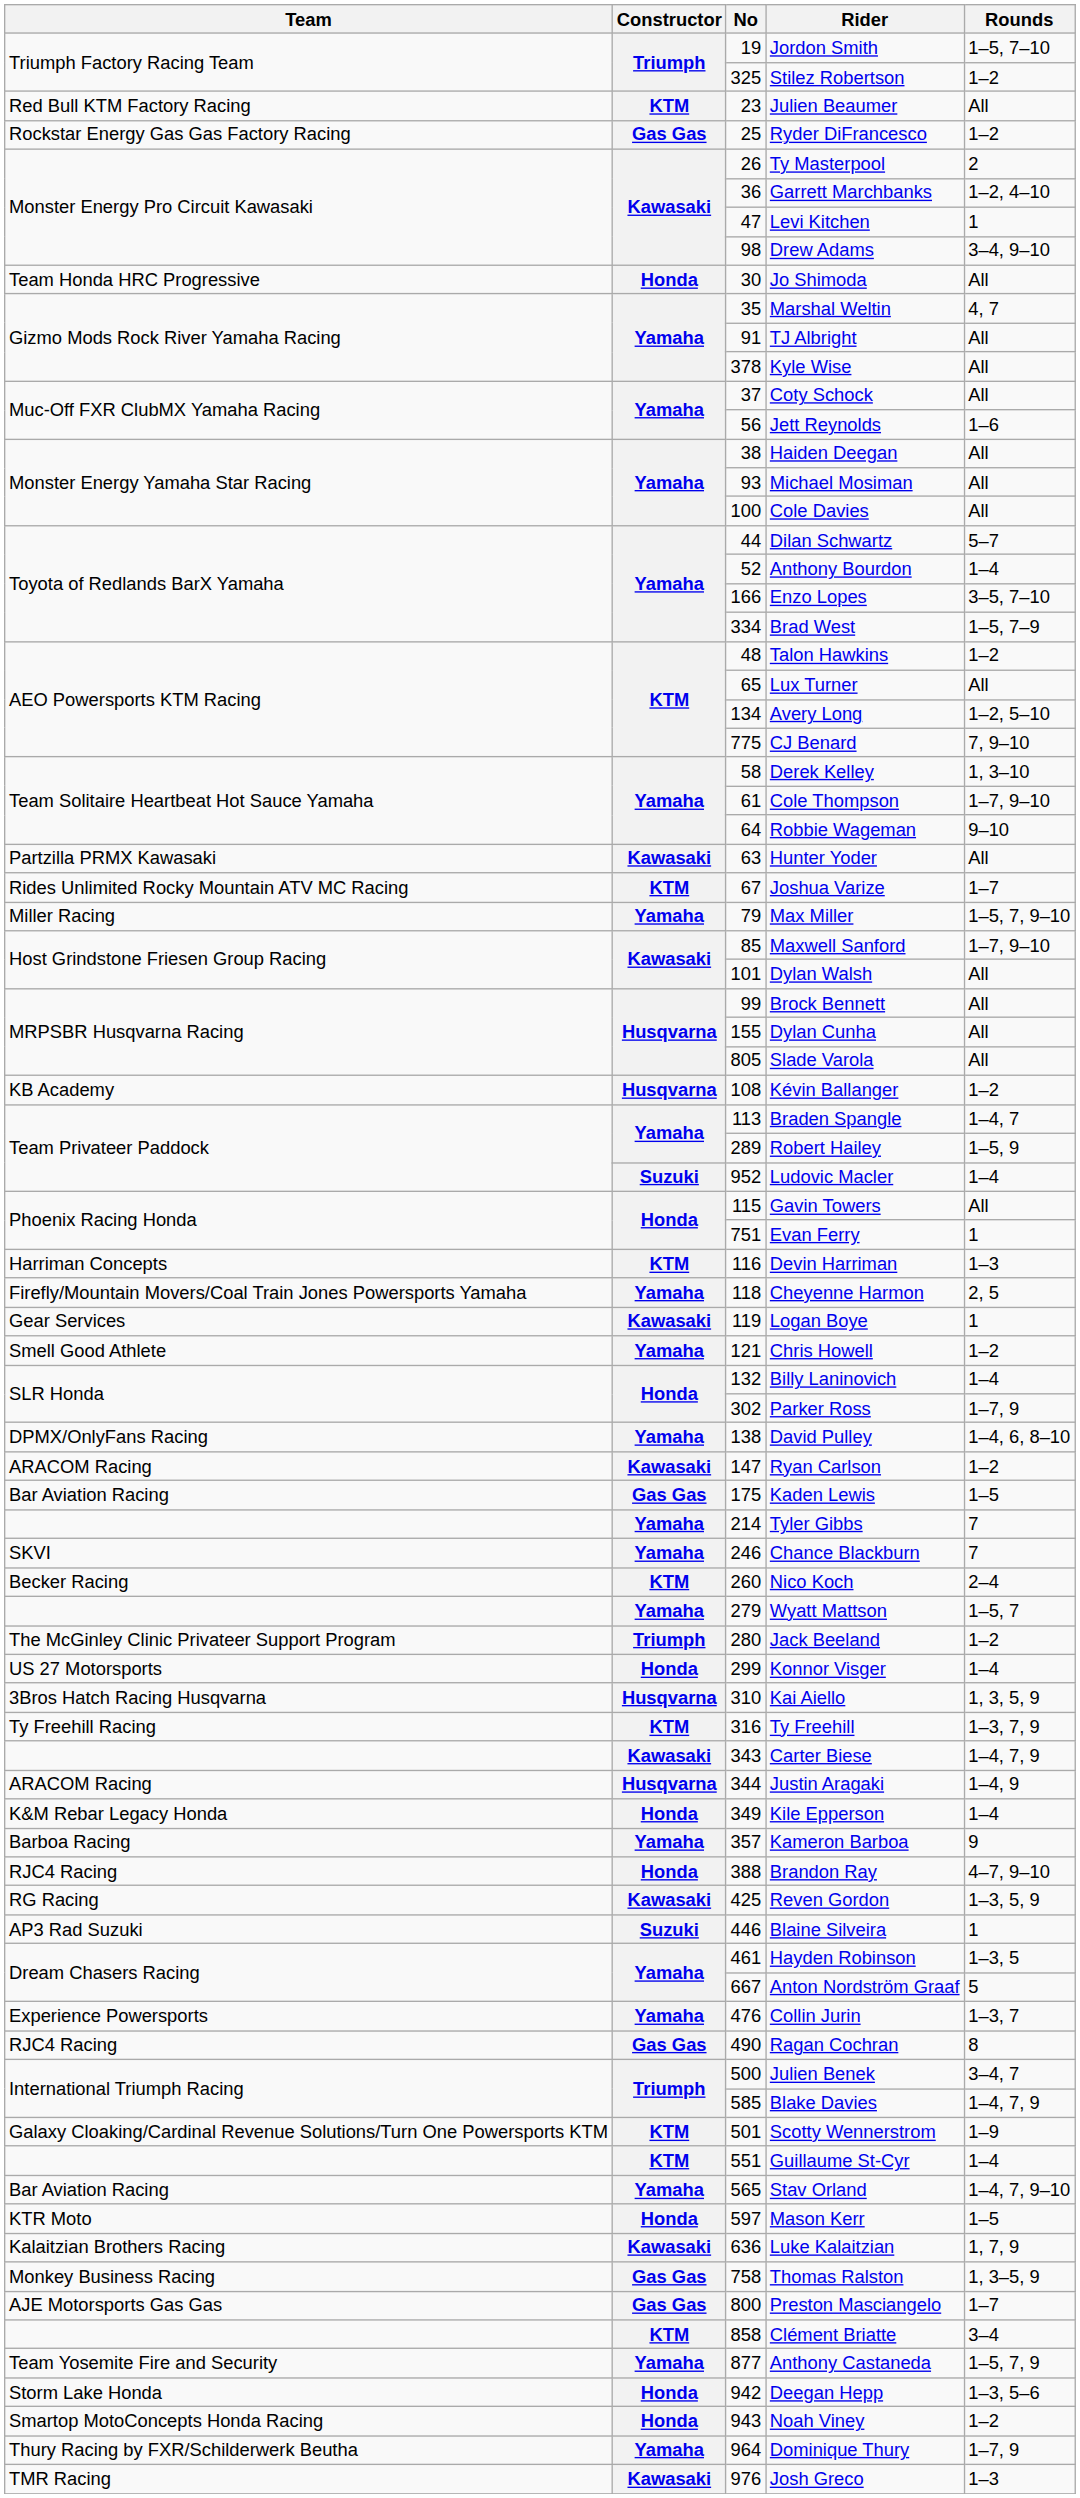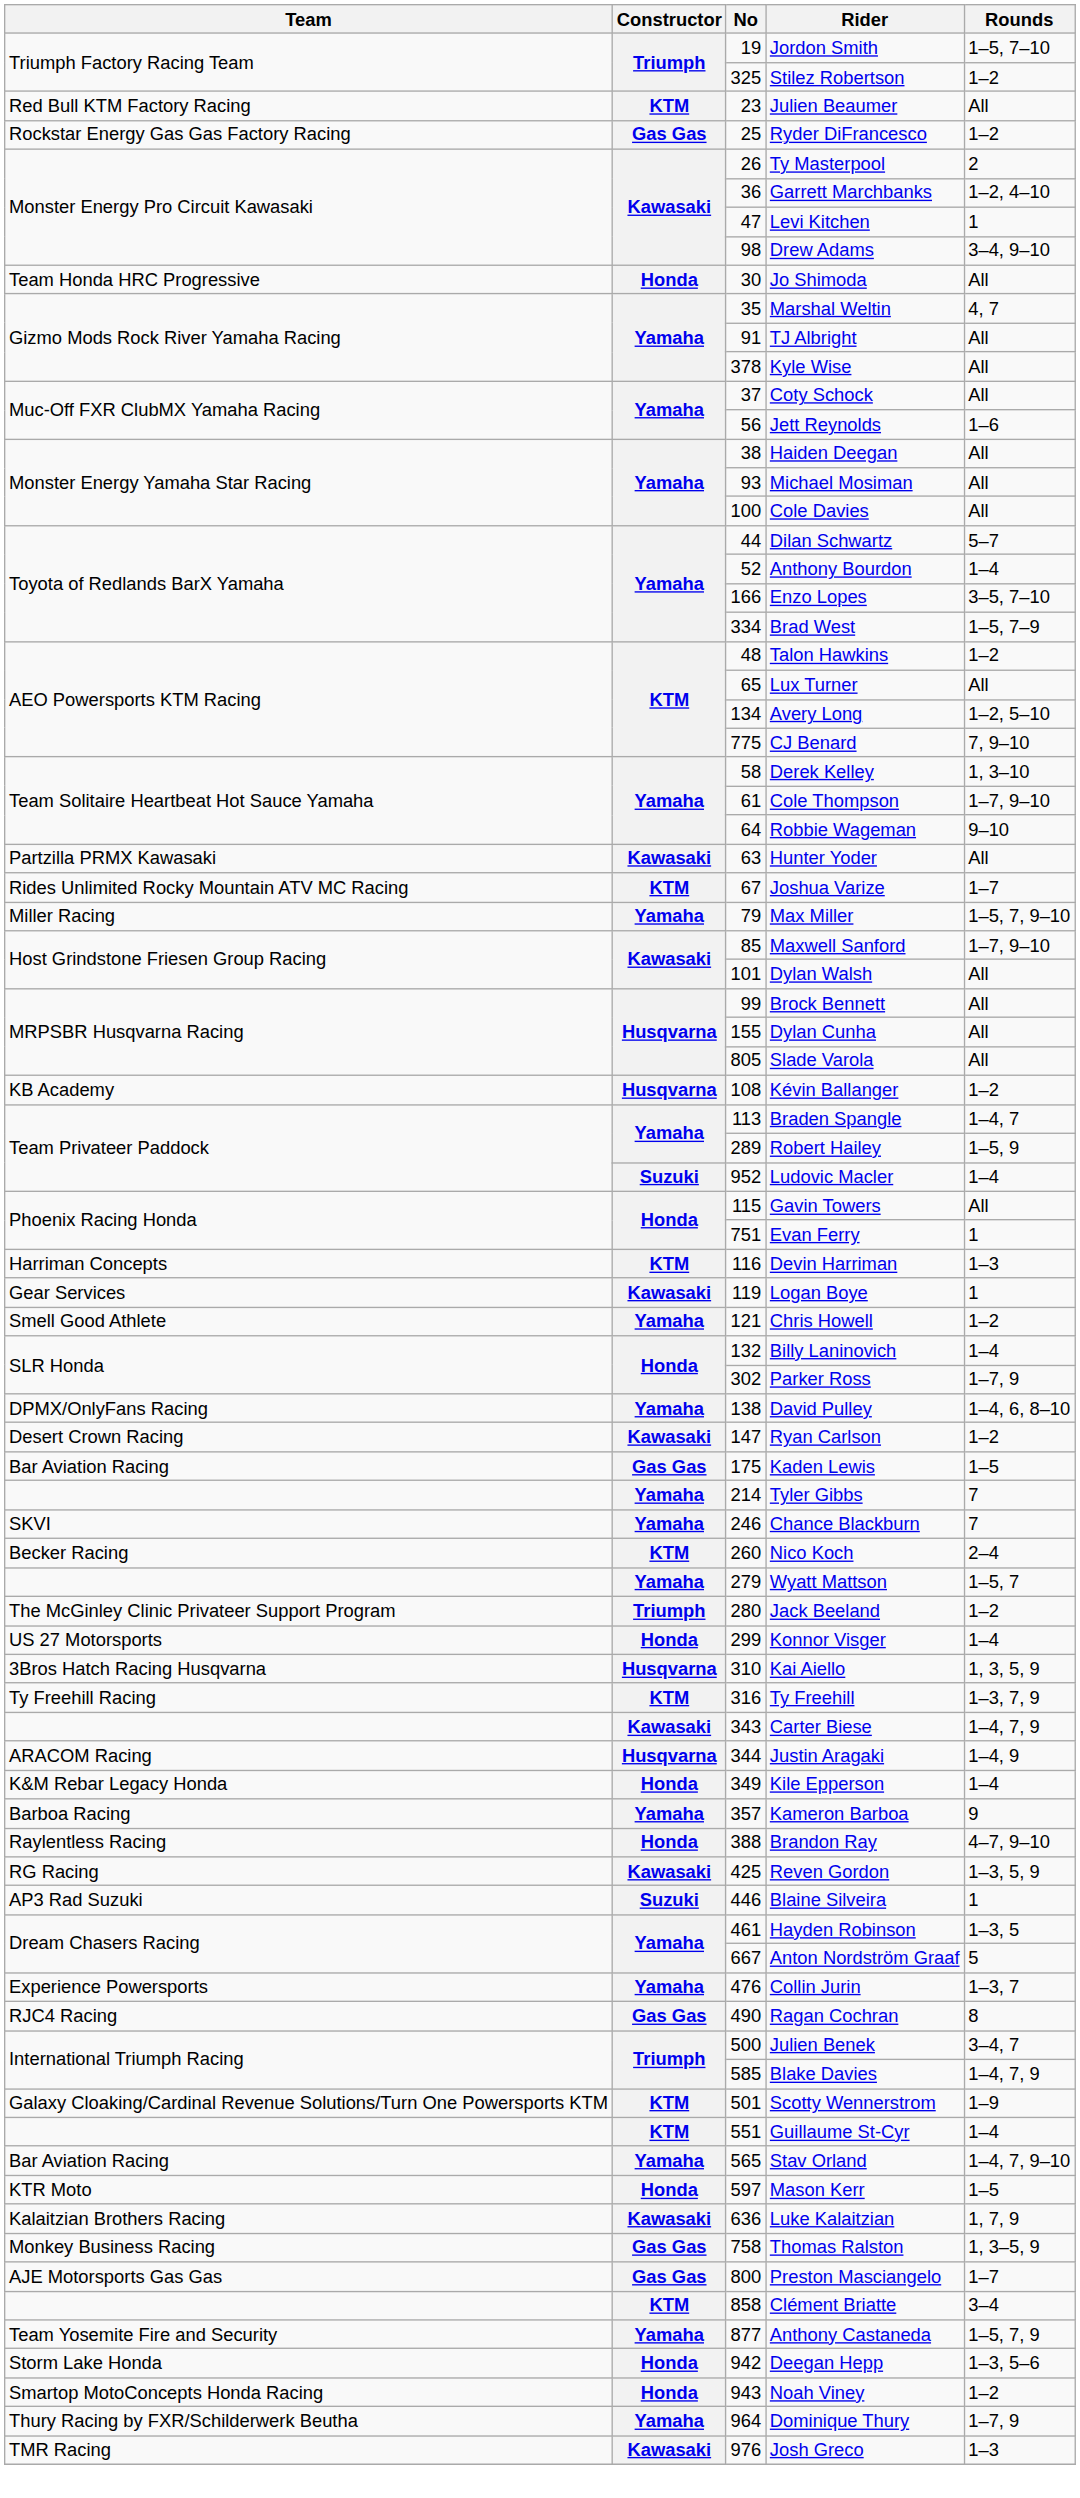 <table class="wikitable" style="font-size: 85%;">
 <tr>
 <th>Team</th>
 <th>Constructor</th>
 <th>No</th>
 <th>Rider</th>
 <th>Rounds</th>
 </tr>
 <tr>
 <td rowspan=2>Triumph Factory Racing Team</td>
 <th rowspan=2><a href='#'>Triumph</a></th>
 <td align="right">19</td>
 <td> <a href='#'>Jordon Smith</a></td>
 <td>1–5, 7–10</td>
 </tr>
 <tr>
 <td align="right">325</td>
 <td> <a href='#'>Stilez Robertson</a></td>
 <td>1–2</td>
 </tr>
 <tr>
 <td>Red Bull KTM Factory Racing</td>
 <th><a href='#'>KTM</a></th>
 <td align="right">23</td>
 <td> <a href='#'>Julien Beaumer</a></td>
 <td>All</td>
 </tr>
 <tr>
 <td>Rockstar Energy Gas Gas Factory Racing</td>
 <th><a href='#'>Gas Gas</a></th>
 <td align="right">25</td>
 <td> <a href='#'>Ryder DiFrancesco</a></td>
 <td>1–2</td>
 </tr>
 <tr>
 <td rowspan=4>Monster Energy Pro Circuit Kawasaki</td>
 <th rowspan=4><a href='#'>Kawasaki</a></th>
 <td align="right">26</td>
 <td> <a href='#'>Ty Masterpool</a></td>
 <td>2</td>
 </tr>
 <tr>
 <td align="right">36</td>
 <td> <a href='#'>Garrett Marchbanks</a></td>
 <td>1–2, 4–10</td>
 </tr>
 <tr>
 <td align="right">47</td>
 <td> <a href='#'>Levi Kitchen</a></td>
 <td>1</td>
 </tr>
 <tr>
 <td align="right">98</td>
 <td> <a href='#'>Drew Adams</a></td>
 <td>3–4, 9–10</td>
 </tr>
 <tr>
 <td>Team Honda HRC Progressive</td>
 <th><a href='#'>Honda</a></th>
 <td align="right">30</td>
 <td> <a href='#'>Jo Shimoda</a></td>
 <td>All</td>
 </tr>
 <tr>
 <td rowspan=3>Gizmo Mods Rock River Yamaha Racing</td>
 <th rowspan=3><a href='#'>Yamaha</a></th>
 <td align="right">35</td>
 <td> <a href='#'>Marshal Weltin</a></td>
 <td>4, 7</td>
 </tr>
 <tr>
 <td align="right">91</td>
 <td> <a href='#'>TJ Albright</a></td>
 <td>All</td>
 </tr>
 <tr>
 <td align="right">378</td>
 <td> <a href='#'>Kyle Wise</a></td>
 <td>All</td>
 </tr>
 <tr>
 <td rowspan=2>Muc-Off FXR ClubMX Yamaha Racing</td>
 <th rowspan=2><a href='#'>Yamaha</a></th>
 <td align="right">37</td>
 <td> <a href='#'>Coty Schock</a></td>
 <td>All</td>
 </tr>
 <tr>
 <td align="right">56</td>
 <td> <a href='#'>Jett Reynolds</a></td>
 <td>1–6</td>
 </tr>
 <tr>
 <td rowspan=3>Monster Energy Yamaha Star Racing</td>
 <th rowspan=3><a href='#'>Yamaha</a></th>
 <td align="right">38</td>
 <td> <a href='#'>Haiden Deegan</a></td>
 <td>All</td>
 </tr>
 <tr>
 <td align="right">93</td>
 <td> <a href='#'>Michael Mosiman</a></td>
 <td>All</td>
 </tr>
 <tr>
 <td align="right">100</td>
 <td> <a href='#'>Cole Davies</a></td>
 <td>All</td>
 </tr>
 <tr>
 <td rowspan=4>Toyota of Redlands BarX Yamaha</td>
 <th rowspan=4><a href='#'>Yamaha</a></th>
 <td align="right">44</td>
 <td> <a href='#'>Dilan Schwartz</a></td>
 <td>5–7</td>
 </tr>
 <tr>
 <td align="right">52</td>
 <td> <a href='#'>Anthony Bourdon</a></td>
 <td>1–4</td>
 </tr>
 <tr>
 <td align="right">166</td>
 <td> <a href='#'>Enzo Lopes</a></td>
 <td>3–5, 7–10</td>
 </tr>
 <tr>
 <td align="right">334</td>
 <td> <a href='#'>Brad West</a></td>
 <td>1–5, 7–9</td>
 </tr>
 <tr>
 <td rowspan=4>AEO Powersports KTM Racing</td>
 <th rowspan=4><a href='#'>KTM</a></th>
 <td align="right">48</td>
 <td> <a href='#'>Talon Hawkins</a></td>
 <td>1–2</td>
 </tr>
 <tr>
 <td align="right">65</td>
 <td> <a href='#'>Lux Turner</a></td>
 <td>All</td>
 </tr>
 <tr>
 <td align="right">134</td>
 <td> <a href='#'>Avery Long</a></td>
 <td>1–2, 5–10</td>
 </tr>
 <tr>
 <td align="right">775</td>
 <td> <a href='#'>CJ Benard</a></td>
 <td>7, 9–10</td>
 </tr>
 <tr>
 <td rowspan=3>Team Solitaire Heartbeat Hot Sauce Yamaha</td>
 <th rowspan=3><a href='#'>Yamaha</a></th>
 <td align="right">58</td>
 <td> <a href='#'>Derek Kelley</a></td>
 <td>1, 3–10</td>
 </tr>
 <tr>
 <td align="right">61</td>
 <td> <a href='#'>Cole Thompson</a></td>
 <td>1–7, 9–10</td>
 </tr>
 <tr>
 <td align="right">64</td>
 <td> <a href='#'>Robbie Wageman</a></td>
 <td>9–10</td>
 </tr>
 <tr>
 <td>Partzilla PRMX Kawasaki</td>
 <th><a href='#'>Kawasaki</a></th>
 <td align="right">63</td>
 <td> <a href='#'>Hunter Yoder</a></td>
 <td>All</td>
 </tr>
 <tr>
 <td>Rides Unlimited Rocky Mountain ATV MC Racing</td>
 <th><a href='#'>KTM</a></th>
 <td align="right">67</td>
 <td> <a href='#'>Joshua Varize</a></td>
 <td>1–7</td>
 </tr>
 <tr>
 <td>Miller Racing</td>
 <th><a href='#'>Yamaha</a></th>
 <td align="right">79</td>
 <td> <a href='#'>Max Miller</a></td>
 <td>1–5, 7, 9–10</td>
 </tr>
 <tr>
 <td rowspan=2>Host Grindstone Friesen Group Racing</td>
 <th rowspan=2><a href='#'>Kawasaki</a></th>
 <td align="right">85</td>
 <td> <a href='#'>Maxwell Sanford</a></td>
 <td>1–7, 9–10</td>
 </tr>
 <tr>
 <td align="right">101</td>
 <td> <a href='#'>Dylan Walsh</a></td>
 <td>All</td>
 </tr>
 <tr>
 <td rowspan=3>MRPSBR Husqvarna Racing</td>
 <th rowspan=3><a href='#'>Husqvarna</a></th>
 <td align="right">99</td>
 <td> <a href='#'>Brock Bennett</a></td>
 <td>All</td>
 </tr>
 <tr>
 <td align="right">155</td>
 <td> <a href='#'>Dylan Cunha</a></td>
 <td>All</td>
 </tr>
 <tr>
 <td align="right">805</td>
 <td> <a href='#'>Slade Varola</a></td>
 <td>All</td>
 </tr>
 <tr>
 <td>KB Academy</td>
 <th><a href='#'>Husqvarna</a></th>
 <td align="right">108</td>
 <td> <a href='#'>Kévin Ballanger</a></td>
 <td>1–2</td>
 </tr>
 <tr>
 <td rowspan=3>Team Privateer Paddock</td>
 <th rowspan=2><a href='#'>Yamaha</a></th>
 <td align="right">113</td>
 <td> <a href='#'>Braden Spangle</a></td>
 <td>1–4, 7</td>
 </tr>
 <tr>
 <td align="right">289</td>
 <td> <a href='#'>Robert Hailey</a></td>
 <td>1–5, 9</td>
 </tr>
 <tr>
 <th><a href='#'>Suzuki</a></th>
 <td align="right">952</td>
 <td> <a href='#'>Ludovic Macler</a></td>
 <td>1–4</td>
 </tr>
 <tr>
 <td rowspan=2>Phoenix Racing Honda</td>
 <th rowspan=2><a href='#'>Honda</a></th>
 <td align="right">115</td>
 <td> <a href='#'>Gavin Towers</a></td>
 <td>All</td>
 </tr>
 <tr>
 <td align="right">751</td>
 <td> <a href='#'>Evan Ferry</a></td>
 <td>1</td>
 </tr>
 <tr>
 <td>Harriman Concepts</td>
 <th><a href='#'>KTM</a></th>
 <td align="right">116</td>
 <td> <a href='#'>Devin Harriman</a></td>
 <td>1–3</td>
 </tr>
 <tr>
-<td>Firefly/Mountain Movers/Coal Train Jones Powersports Yamaha</td>
-<th><a href='#'>Yamaha</a></th>
-<td align="right">118</td>
-<td> <a href='#'>Cheyenne Harmon</a></td>
-<td>2, 5</td>
-</tr>
-<tr>
 <td>Gear Services</td>
 <th><a href='#'>Kawasaki</a></th>
 <td align="right">119</td>
 <td> <a href='#'>Logan Boye</a></td>
 <td>1</td>
 </tr>
 <tr>
 <td>Smell Good Athlete</td>
 <th><a href='#'>Yamaha</a></th>
 <td align="right">121</td>
 <td> <a href='#'>Chris Howell</a></td>
 <td>1–2</td>
 </tr>
 <tr>
 <td rowspan=2>SLR Honda</td>
 <th rowspan=2><a href='#'>Honda</a></th>
 <td align="right">132</td>
 <td> <a href='#'>Billy Laninovich</a></td>
 <td>1–4</td>
 </tr>
 <tr>
 <td align="right">302</td>
 <td> <a href='#'>Parker Ross</a></td>
 <td>1–7, 9</td>
 </tr>
 <tr>
 <td>DPMX/OnlyFans Racing</td>
 <th><a href='#'>Yamaha</a></th>
 <td align="right">138</td>
 <td> <a href='#'>David Pulley</a></td>
 <td>1–4, 6, 8–10</td>
 </tr>
 <tr>
-<td>ARACOM Racing</td>
+<td>Desert Crown Racing</td>
 <th><a href='#'>Kawasaki</a></th>
 <td align="right">147</td>
 <td> <a href='#'>Ryan Carlson</a></td>
 <td>1–2</td>
 </tr>
 <tr>
 <td>Bar Aviation Racing</td>
 <th><a href='#'>Gas Gas</a></th>
 <td align="right">175</td>
 <td> <a href='#'>Kaden Lewis</a></td>
 <td>1–5</td>
 </tr>
 <tr>
 <td></td>
 <th><a href='#'>Yamaha</a></th>
 <td align="right">214</td>
 <td> <a href='#'>Tyler Gibbs</a></td>
 <td>7</td>
 </tr>
 <tr>
 <td>SKVI</td>
 <th><a href='#'>Yamaha</a></th>
 <td align="right">246</td>
 <td> <a href='#'>Chance Blackburn</a></td>
 <td>7</td>
 </tr>
 <tr>
 <td>Becker Racing</td>
 <th><a href='#'>KTM</a></th>
 <td align="right">260</td>
 <td> <a href='#'>Nico Koch</a></td>
 <td>2–4</td>
 </tr>
 <tr>
 <td></td>
 <th><a href='#'>Yamaha</a></th>
 <td align="right">279</td>
 <td> <a href='#'>Wyatt Mattson</a></td>
 <td>1–5, 7</td>
 </tr>
 <tr>
 <td>The McGinley Clinic Privateer Support Program</td>
 <th><a href='#'>Triumph</a></th>
 <td align="right">280</td>
 <td> <a href='#'>Jack Beeland</a></td>
 <td>1–2</td>
 </tr>
 <tr>
 <td>US 27 Motorsports</td>
 <th><a href='#'>Honda</a></th>
 <td align="right">299</td>
 <td> <a href='#'>Konnor Visger</a></td>
 <td>1–4</td>
 </tr>
 <tr>
 <td>3Bros Hatch Racing Husqvarna</td>
 <th><a href='#'>Husqvarna</a></th>
 <td align="right">310</td>
 <td> <a href='#'>Kai Aiello</a></td>
 <td>1, 3, 5, 9</td>
 </tr>
 <tr>
 <td>Ty Freehill Racing</td>
 <th><a href='#'>KTM</a></th>
 <td align="right">316</td>
 <td> <a href='#'>Ty Freehill</a></td>
 <td>1–3, 7, 9</td>
 </tr>
 <tr>
 <td></td>
 <th><a href='#'>Kawasaki</a></th>
 <td align="right">343</td>
 <td> <a href='#'>Carter Biese</a></td>
 <td>1–4, 7, 9</td>
 </tr>
 <tr>
 <td>ARACOM Racing</td>
 <th><a href='#'>Husqvarna</a></th>
 <td align="right">344</td>
 <td> <a href='#'>Justin Aragaki</a></td>
 <td>1–4, 9</td>
 </tr>
 <tr>
 <td>K&M Rebar Legacy Honda</td>
 <th><a href='#'>Honda</a></th>
 <td align="right">349</td>
 <td> <a href='#'>Kile Epperson</a></td>
 <td>1–4</td>
 </tr>
 <tr>
 <td>Barboa Racing</td>
 <th><a href='#'>Yamaha</a></th>
 <td align="right">357</td>
 <td> <a href='#'>Kameron Barboa</a></td>
 <td>9</td>
 </tr>
 <tr>
-<td>RJC4 Racing</td>
+<td>Raylentless Racing</td>
 <th><a href='#'>Honda</a></th>
 <td align="right">388</td>
 <td> <a href='#'>Brandon Ray</a></td>
 <td>4–7, 9–10</td>
 </tr>
 <tr>
 <td>RG Racing</td>
 <th><a href='#'>Kawasaki</a></th>
 <td align="right">425</td>
 <td> <a href='#'>Reven Gordon</a></td>
 <td>1–3, 5, 9</td>
 </tr>
 <tr>
 <td>AP3 Rad Suzuki</td>
 <th><a href='#'>Suzuki</a></th>
 <td align="right">446</td>
 <td> <a href='#'>Blaine Silveira</a></td>
 <td>1</td>
 </tr>
 <tr>
 <td rowspan=2>Dream Chasers Racing</td>
 <th rowspan=2><a href='#'>Yamaha</a></th>
 <td align="right">461</td>
 <td> <a href='#'>Hayden Robinson</a></td>
 <td>1–3, 5</td>
 </tr>
 <tr>
 <td align="right">667</td>
 <td> <a href='#'>Anton Nordström Graaf</a></td>
 <td>5</td>
 </tr>
 <tr>
 <td>Experience Powersports</td>
 <th><a href='#'>Yamaha</a></th>
 <td align="right">476</td>
 <td> <a href='#'>Collin Jurin</a></td>
 <td>1–3, 7</td>
 </tr>
 <tr>
 <td>RJC4 Racing</td>
 <th><a href='#'>Gas Gas</a></th>
 <td align="right">490</td>
 <td> <a href='#'>Ragan Cochran</a></td>
 <td>8</td>
 </tr>
 <tr>
 <td rowspan=2>International Triumph Racing</td>
 <th rowspan=2><a href='#'>Triumph</a></th>
 <td align="right">500</td>
 <td> <a href='#'>Julien Benek</a></td>
 <td>3–4, 7</td>
 </tr>
 <tr>
 <td align="right">585</td>
 <td> <a href='#'>Blake Davies</a></td>
 <td>1–4, 7, 9</td>
 </tr>
 <tr>
 <td>Galaxy Cloaking/Cardinal Revenue Solutions/Turn One Powersports KTM</td>
 <th><a href='#'>KTM</a></th>
 <td align="right">501</td>
 <td> <a href='#'>Scotty Wennerstrom</a></td>
 <td>1–9</td>
 </tr>
 <tr>
 <td></td>
 <th><a href='#'>KTM</a></th>
 <td align="right">551</td>
 <td> <a href='#'>Guillaume St-Cyr</a></td>
 <td>1–4</td>
 </tr>
 <tr>
 <td>Bar Aviation Racing</td>
 <th><a href='#'>Yamaha</a></th>
 <td align="right">565</td>
 <td> <a href='#'>Stav Orland</a></td>
 <td>1–4, 7, 9–10</td>
 </tr>
 <tr>
 <td>KTR Moto</td>
 <th><a href='#'>Honda</a></th>
 <td align="right">597</td>
 <td> <a href='#'>Mason Kerr</a></td>
 <td>1–5</td>
 </tr>
 <tr>
 <td>Kalaitzian Brothers Racing</td>
 <th><a href='#'>Kawasaki</a></th>
 <td align="right">636</td>
 <td> <a href='#'>Luke Kalaitzian</a></td>
 <td>1, 7, 9</td>
 </tr>
 <tr>
 <td>Monkey Business Racing</td>
 <th><a href='#'>Gas Gas</a></th>
 <td align="right">758</td>
 <td> <a href='#'>Thomas Ralston</a></td>
 <td>1, 3–5, 9</td>
 </tr>
 <tr>
 <td>AJE Motorsports Gas Gas</td>
 <th><a href='#'>Gas Gas</a></th>
 <td align="right">800</td>
 <td> <a href='#'>Preston Masciangelo</a></td>
 <td>1–7</td>
 </tr>
 <tr>
 <td></td>
 <th><a href='#'>KTM</a></th>
 <td align="right">858</td>
 <td> <a href='#'>Clément Briatte</a></td>
 <td>3–4</td>
 </tr>
 <tr>
 <td>Team Yosemite Fire and Security</td>
 <th><a href='#'>Yamaha</a></th>
 <td align="right">877</td>
 <td> <a href='#'>Anthony Castaneda</a></td>
 <td>1–5, 7, 9</td>
 </tr>
 <tr>
 <td>Storm Lake Honda</td>
 <th><a href='#'>Honda</a></th>
 <td align="right">942</td>
 <td> <a href='#'>Deegan Hepp</a></td>
 <td>1–3, 5–6</td>
 </tr>
 <tr>
 <td>Smartop MotoConcepts Honda Racing</td>
 <th><a href='#'>Honda</a></th>
 <td align="right">943</td>
 <td> <a href='#'>Noah Viney</a></td>
 <td>1–2</td>
 </tr>
 <tr>
 <td>Thury Racing by FXR/Schilderwerk Beutha</td>
 <th><a href='#'>Yamaha</a></th>
 <td align="right">964</td>
 <td> <a href='#'>Dominique Thury</a></td>
 <td>1–7, 9</td>
 </tr>
 <tr>
 <td>TMR Racing</td>
 <th><a href='#'>Kawasaki</a></th>
 <td align="right">976</td>
 <td> <a href='#'>Josh Greco</a></td>
 <td>1–3</td>
 </tr>
 <tr>
 </tr>
 </table>
